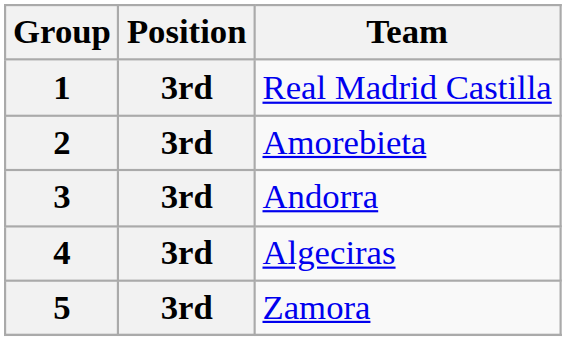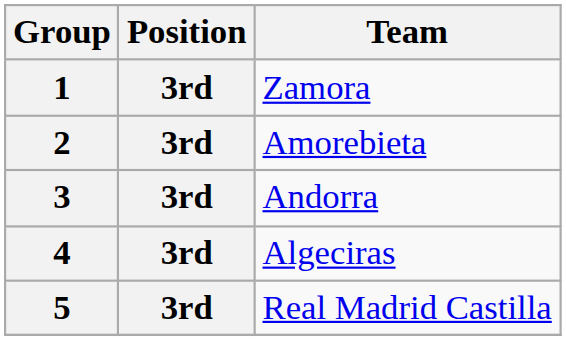 <table class="wikitable">
 <tr>
 <th>Group</th>
 <th>Position</th>
 <th>Team</th>
 </tr>
 <tr>
 <th>1</th>
 <th>3rd</th>
-<td><a href='#'>Real Madrid Castilla</a></td>
+<td><a href='#'>Zamora</a></td>
 </tr>
 <tr>
 <th>2</th>
 <th>3rd</th>
 <td><a href='#'>Amorebieta</a></td>
 </tr>
 <tr>
 <th>3</th>
 <th>3rd</th>
 <td><a href='#'>Andorra</a></td>
 </tr>
 <tr>
 <th>4</th>
 <th>3rd</th>
 <td><a href='#'>Algeciras</a></td>
 </tr>
 <tr>
 <th>5</th>
 <th>3rd</th>
-<td><a href='#'>Zamora</a></td>
+<td><a href='#'>Real Madrid Castilla</a></td>
 </tr>
 <tr>
 </tr>
 </table>
